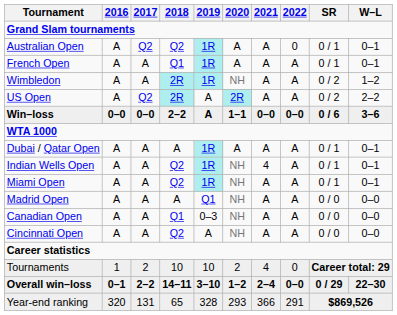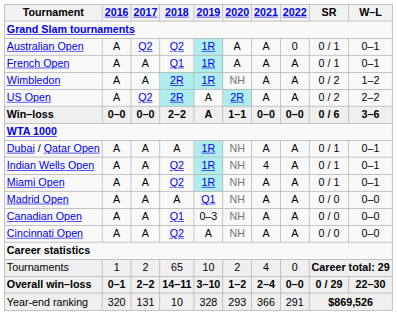 <table class=wikitable style=text-align:center>
 <tr>
 <th>Tournament</th>
 <th><a href='#'>2016</a></th>
 <th><a href='#'>2017</a></th>
 <th><a href='#'>2018</a></th>
 <th><a href='#'>2019</a></th>
 <th><a href='#'>2020</a></th>
 <th><a href='#'>2021</a></th>
 <th><a href='#'>2022</a></th>
 <th>SR</th>
 <th>W–L</th>
 </tr>
 <tr>
 <td colspan="11" align="left"><strong><a href='#'>Grand Slam tournaments</a></strong></td>
 </tr>
 <tr>
 <td align=left><a href='#'>Australian Open</a></td>
 <td>A</td>
 <td><a href='#'>Q2</a></td>
 <td><a href='#'>Q2</a></td>
 <td bgcolor=afeeee><a href='#'>1R</a></td>
 <td>A</td>
 <td>A</td>
 <td>0</td>
 <td>0 / 1</td>
 <td>0–1</td>
 </tr>
 <tr>
 <td align=left><a href='#'>French Open</a></td>
 <td>A</td>
 <td>A</td>
 <td><a href='#'>Q1</a></td>
 <td bgcolor=afeeee><a href='#'>1R</a></td>
 <td>A</td>
 <td>A</td>
 <td>A</td>
 <td>0 / 1</td>
 <td>0–1</td>
 </tr>
 <tr>
 <td align=left><a href='#'>Wimbledon</a></td>
 <td>A</td>
 <td>A</td>
 <td bgcolor=afeeee><a href='#'>2R</a></td>
 <td bgcolor=afeeee><a href='#'>1R</a></td>
 <td style=color:#767676>NH</td>
 <td>A</td>
 <td>A</td>
 <td>0 / 2</td>
 <td>1–2</td>
 </tr>
 <tr>
 <td align=left><a href='#'>US Open</a></td>
 <td>A</td>
 <td><a href='#'>Q2</a></td>
 <td bgcolor=afeeee><a href='#'>2R</a></td>
 <td>A</td>
 <td bgcolor=afeeee><a href='#'>2R</a></td>
 <td>A</td>
 <td>A</td>
 <td>0 / 2</td>
 <td>2–2</td>
 </tr>
 <tr style=background:#efefef;font-weight:bold>
 <td align=left>Win–loss</td>
 <td>0–0</td>
 <td>0–0</td>
 <td>2–2</td>
 <td>A</td>
 <td>1–1</td>
 <td>0–0</td>
 <td>0–0</td>
 <td>0 / 6</td>
 <td>3–6</td>
 </tr>
 <tr>
 <td colspan="11" align="left"><strong><a href='#'>WTA 1000</a></strong></td>
 </tr>
 <tr>
 <td align="left"><a href='#'>Dubai</a> / <a href='#'>Qatar Open</a></td>
 <td>A</td>
 <td>A</td>
 <td>A</td>
 <td bgcolor="afeeee"><a href='#'>1R</a></td>
-<td>A</td>
+<td style=color:#767676>NH</td>
 <td>A</td>
 <td>A</td>
 <td>0 / 1</td>
 <td>0–1</td>
 </tr>
 <tr>
 <td align=left><a href='#'>Indian Wells Open</a></td>
 <td>A</td>
 <td>A</td>
 <td><a href='#'>Q2</a></td>
 <td bgcolor=afeeee><a href='#'>1R</a></td>
 <td style=color:#767676>NH</td>
 <td>4</td>
 <td>A</td>
 <td>0 / 1</td>
 <td>0–1</td>
 </tr>
 <tr>
 <td align=left><a href='#'>Miami Open</a></td>
 <td>A</td>
 <td>A</td>
 <td><a href='#'>Q2</a></td>
 <td bgcolor=afeeee><a href='#'>1R</a></td>
 <td style=color:#767676>NH</td>
 <td>A</td>
 <td>A</td>
 <td>0 / 1</td>
 <td>0–1</td>
 </tr>
 <tr>
 <td align=left><a href='#'>Madrid Open</a></td>
 <td>A</td>
 <td>A</td>
 <td>A</td>
 <td><a href='#'>Q1</a></td>
 <td style=color:#767676>NH</td>
 <td>A</td>
 <td>A</td>
 <td>0 / 0</td>
 <td>0–0</td>
 </tr>
 <tr>
 <td align=left><a href='#'>Canadian Open</a></td>
 <td>A</td>
 <td>A</td>
 <td><a href='#'>Q1</a></td>
 <td>0–3</td>
 <td style=color:#767676>NH</td>
 <td>A</td>
 <td>A</td>
 <td>0 / 0</td>
 <td>0–0</td>
 </tr>
 <tr>
 <td align=left><a href='#'>Cincinnati Open</a></td>
 <td>A</td>
 <td>A</td>
 <td><a href='#'>Q2</a></td>
 <td>A</td>
 <td style=color:#767676>NH</td>
 <td>A</td>
 <td>A</td>
 <td>0 / 0</td>
 <td>0–0</td>
 </tr>
 <tr>
 <td colspan="11" align="left"><strong>Career statistics</strong></td>
 </tr>
 <tr style="background:#efefef">
 <td align="left">Tournaments</td>
 <td>1</td>
 <td>2</td>
-<td>10</td>
+<td>65</td>
 <td>10</td>
 <td>2</td>
 <td>4</td>
 <td>0</td>
 <td colspan="3"><strong>Career total: 29</strong></td>
 </tr>
 <tr style="background:#efefef;font-weight:bold">
 <td align="left">Overall win–loss</td>
 <td>0–1</td>
 <td>2–2</td>
 <td>14–11</td>
 <td>3–10</td>
 <td>1–2</td>
 <td>2–4</td>
 <td>0–0</td>
 <td>0 / 29</td>
 <td>22–30</td>
 </tr>
 <tr style="background:#efefef">
 <td align="left">Year-end ranking</td>
 <td>320</td>
 <td>131</td>
-<td>65</td>
+<td>10</td>
 <td>328</td>
 <td>293</td>
 <td>366</td>
 <td>291</td>
 <td colspan="3"><strong>$869,526</strong></td>
 </tr>
 </table>
